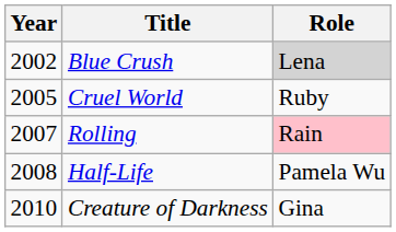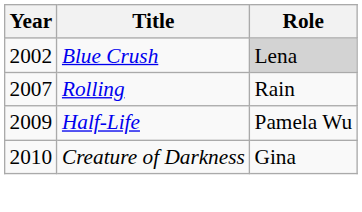 <table class="wikitable sortable">
 <tr>
 <th>Year</th>
 <th>Title</th>
 <th>Role</th>
 </tr>
 <tr>
 <td>2002</td>
 <td><em><a href='#'>Blue Crush</a></em></td>
 <td style="background: lightgrey;">Lena</td>
 </tr>
 <tr>
-<td>2005</td>
-<td><em><a href='#'>Cruel World</a></em></td>
-<td>Ruby</td>
+<td>2007</td>
+<td><em><a href='#'>Rolling</a></em></td>
+<td>Rain</td>
 </tr>
 <tr>
-<td>2007</td>
-<td><em><a href='#'>Rolling</a></em></td>
-<td style="background: pink;">Rain</td>
-</tr>
-<tr>
-<td>2008</td>
+<td>2009</td>
 <td><em><a href='#'>Half-Life</a></em></td>
 <td>Pamela Wu</td>
 </tr>
 <tr>
 <td>2010</td>
 <td><em>Creature of Darkness</em></td>
 <td>Gina</td>
 </tr>
 </table>
